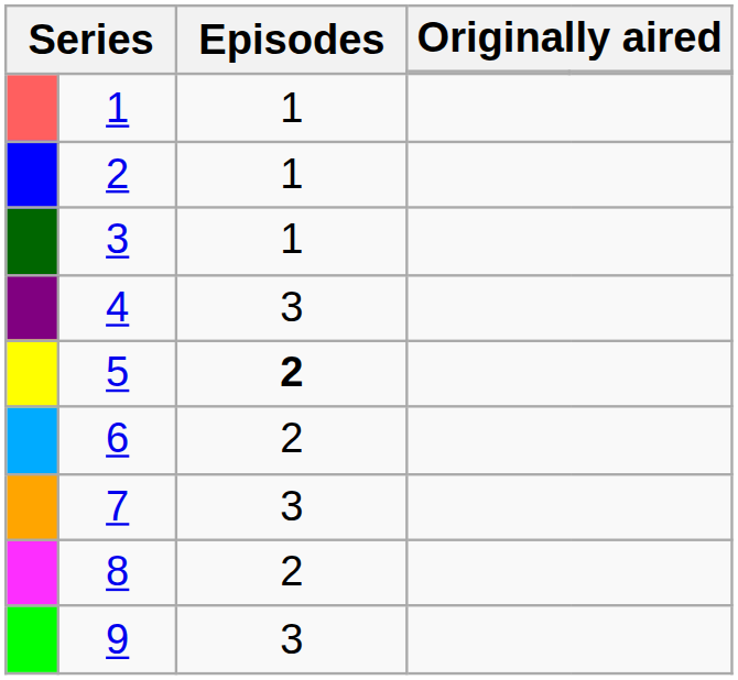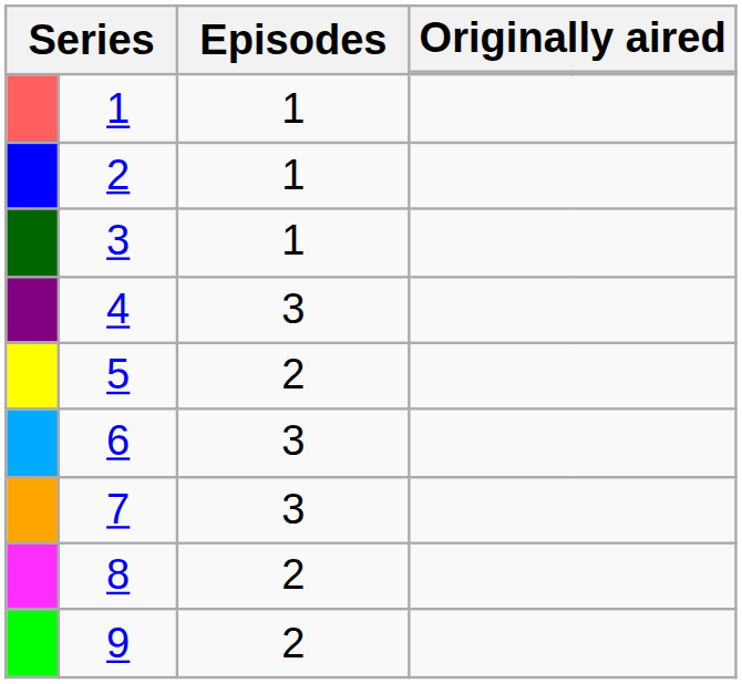 <table class="wikitable plainrowheaders" style="text-align: center;">
 <tr>
 <th scope="col" style="padding: 0 8px;" colspan="2" rowspan="2">Series</th>
 <th scope="col" style="padding: 0 8px;" rowspan="2">Episodes</th>
 <th scope="col" colspan="2">Originally aired</th>
 </tr>
 <tr>
 <th scope="col" style="padding: 0 8px;"></th>
 <th scope="col" style="padding: 0 8px;"></th>
 </tr>
 <tr>
 <td scope="row" style="background: #FF5F5F;"></td>
 <td><a href='#'>1</a></td>
 <td style="padding: 0 8px;">1</td>
 <td style="padding: 0 8px;" colspan="2"></td>
 </tr>
 <tr>
 <td scope="row" style="background: #0000FF;"></td>
 <td><a href='#'>2</a></td>
 <td style="padding: 0 8px;">1</td>
 <td style="padding: 0 8px;" colspan="2"></td>
 </tr>
 <tr>
 <td scope="row" style="background: #006600;"></td>
 <td><a href='#'>3</a></td>
 <td style="padding: 0 8px;">1</td>
 <td style="padding: 0 8px;" colspan="2"></td>
 </tr>
 <tr>
 <td scope="row" style="background: #800080;"></td>
 <td><a href='#'>4</a></td>
 <td style="padding: 0 8px;">3</td>
 <td style="padding: 0 8px;" colspan="2"></td>
 </tr>
 <tr>
 <td scope="row" style="background: #FFFF00;"></td>
 <td><a href='#'>5</a></td>
-<td style="padding: 0 8px;"><strong>2</strong></td>
+<td style="padding: 0 8px;">2</td>
 <td style="padding: 0 8px;" colspan="2"></td>
 </tr>
 <tr>
 <td scope="row" style="background: #00ABFF;"></td>
 <td><a href='#'>6</a></td>
-<td style="padding: 0 8px;">2</td>
+<td style="padding: 0 8px;">3</td>
 <td style="padding: 0 8px;" colspan="2"></td>
 </tr>
 <tr>
 <td scope="row" style="background: #FFA500;"></td>
 <td><a href='#'>7</a></td>
 <td style="padding: 0 8px;">3</td>
 <td style="padding: 0 8px;" colspan="2"></td>
 </tr>
 <tr>
 <td scope="row" style="background: #FD2EFF;"></td>
 <td><a href='#'>8</a></td>
 <td style="padding: 0 8px;">2</td>
 <td style="padding: 0 8px;" colspan="2"></td>
 </tr>
 <tr>
 <td scope="row" style="background: #00FF00;"></td>
 <td><a href='#'>9</a></td>
-<td style="padding: 0 8px;">3</td>
+<td style="padding: 0 8px;">2</td>
 <td style="padding: 0 8px;" colspan="2"></td>
 </tr>
 </table>
